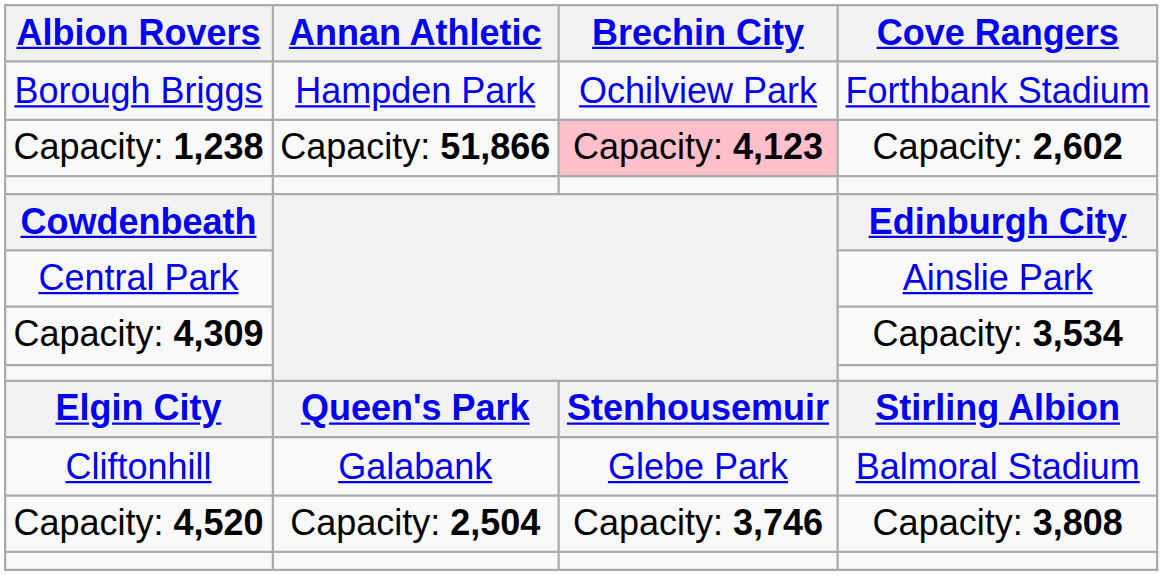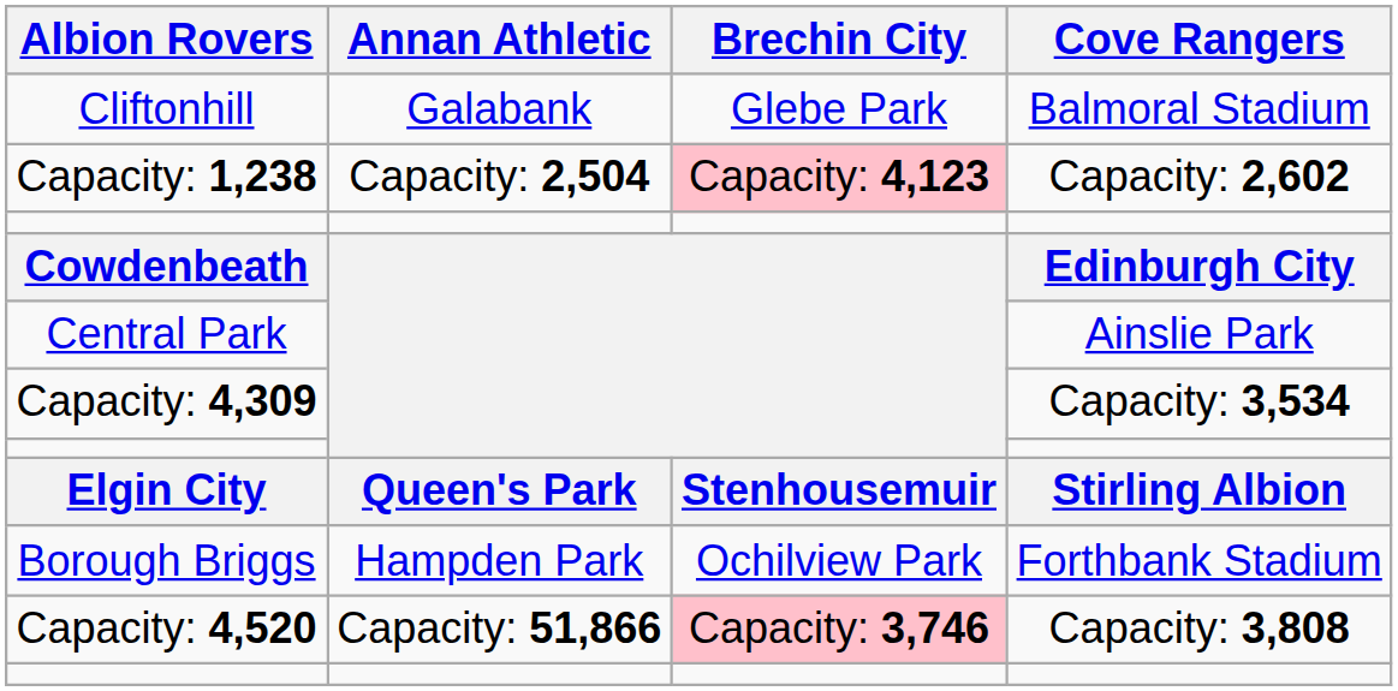 <table class="wikitable" style="text-align:center">
 <tr>
 <th><a href='#'>Albion Rovers</a></th>
 <th><a href='#'>Annan Athletic</a></th>
 <th><a href='#'>Brechin City</a></th>
 <th><a href='#'>Cove Rangers</a></th>
 </tr>
 <tr>
-<td><a href='#'>Borough Briggs</a></td>
-<td><a href='#'>Hampden Park</a></td>
-<td><a href='#'>Ochilview Park</a></td>
-<td><a href='#'>Forthbank Stadium</a></td>
+<td><a href='#'>Cliftonhill</a></td>
+<td><a href='#'>Galabank</a></td>
+<td><a href='#'>Glebe Park</a></td>
+<td><a href='#'>Balmoral Stadium</a></td>
 </tr>
 <tr>
 <td>Capacity: <strong>1,238</strong></td>
-<td>Capacity: <strong>51,866</strong></td>
+<td>Capacity: <strong>2,504</strong></td>
 <td style="background: pink;">Capacity: <strong>4,123</strong></td>
 <td>Capacity: <strong>2,602</strong></td>
 </tr>
 <tr>
 <td></td>
 <td></td>
 <td></td>
 <td></td>
 </tr>
 <tr>
 <th><a href='#'>Cowdenbeath</a></th>
 <th colspan=2 rowspan=4><br></th>
 <th><a href='#'>Edinburgh City</a></th>
 </tr>
 <tr>
 <td><a href='#'>Central Park</a></td>
 <td><a href='#'>Ainslie Park</a></td>
 </tr>
 <tr>
 <td>Capacity: <strong>4,309</strong></td>
 <td>Capacity: <strong>3,534</strong></td>
 </tr>
 <tr>
 <td></td>
 <td></td>
 </tr>
 <tr>
 <th><a href='#'>Elgin City</a></th>
 <th><a href='#'>Queen's Park</a></th>
 <th><a href='#'>Stenhousemuir</a></th>
 <th><a href='#'>Stirling Albion</a></th>
 </tr>
 <tr>
-<td><a href='#'>Cliftonhill</a></td>
-<td><a href='#'>Galabank</a></td>
-<td><a href='#'>Glebe Park</a></td>
-<td><a href='#'>Balmoral Stadium</a></td>
+<td><a href='#'>Borough Briggs</a></td>
+<td><a href='#'>Hampden Park</a></td>
+<td><a href='#'>Ochilview Park</a></td>
+<td><a href='#'>Forthbank Stadium</a></td>
 </tr>
 <tr>
 <td>Capacity: <strong>4,520</strong></td>
-<td>Capacity: <strong>2,504</strong></td>
-<td>Capacity: <strong>3,746</strong></td>
+<td>Capacity: <strong>51,866</strong></td>
+<td style="background: pink;">Capacity: <strong>3,746</strong></td>
 <td>Capacity: <strong>3,808</strong></td>
 </tr>
 <tr>
 <td></td>
 <td></td>
 <td></td>
 <td></td>
 </tr>
 </table>
